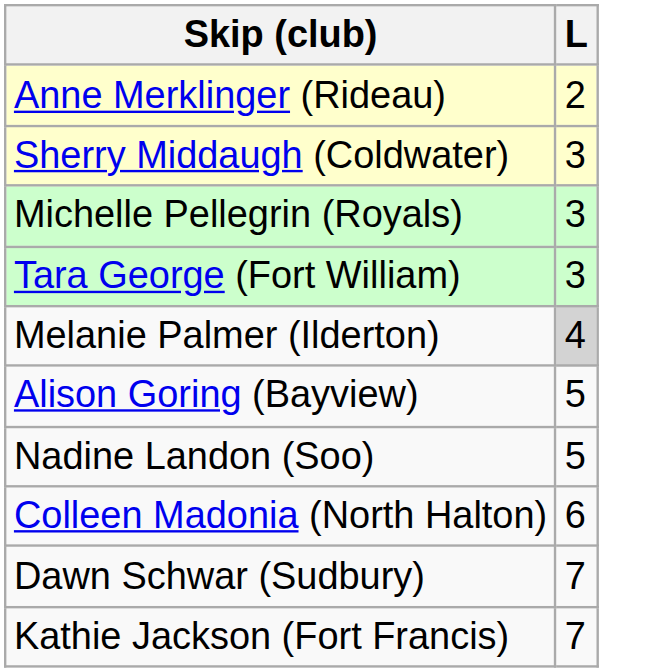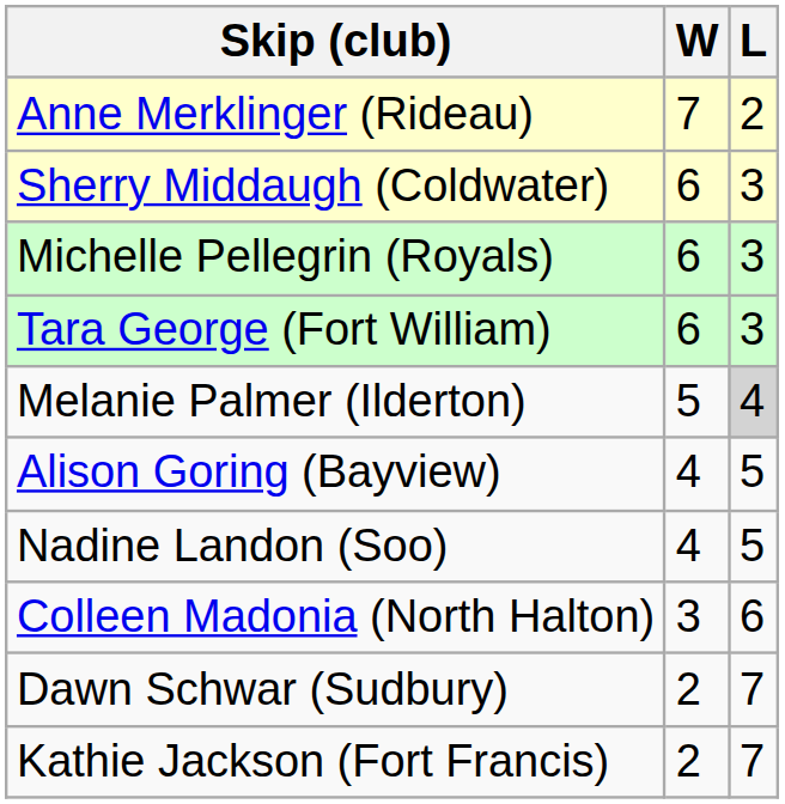 <table class="wikitable">
 <tr>
 <th>Skip (club)</th>
+<th>W</th>
 <th>L</th>
 </tr>
 <tr bgcolor=#ffffcc>
 <td><a href='#'>Anne Merklinger</a> (Rideau)</td>
+<td>7</td>
 <td>2</td>
 </tr>
 <tr bgcolor=#ffffcc>
 <td><a href='#'>Sherry Middaugh</a> (Coldwater)</td>
+<td>6</td>
 <td>3</td>
 </tr>
 <tr bgcolor=#ccffcc>
 <td>Michelle Pellegrin (Royals)</td>
+<td>6</td>
 <td>3</td>
 </tr>
 <tr bgcolor=#ccffcc>
 <td><a href='#'>Tara George</a> (Fort William)</td>
+<td>6</td>
 <td>3</td>
 </tr>
 <tr>
 <td>Melanie Palmer (Ilderton)</td>
+<td>5</td>
 <td style="background: lightgrey;">4</td>
 </tr>
 <tr>
 <td><a href='#'>Alison Goring</a> (Bayview)</td>
+<td>4</td>
 <td>5</td>
 </tr>
 <tr>
 <td>Nadine Landon (Soo)</td>
+<td>4</td>
 <td>5</td>
 </tr>
 <tr>
 <td><a href='#'>Colleen Madonia</a> (North Halton)</td>
+<td>3</td>
 <td>6</td>
 </tr>
 <tr>
 <td>Dawn Schwar (Sudbury)</td>
+<td>2</td>
 <td>7</td>
 </tr>
 <tr>
 <td>Kathie Jackson (Fort Francis)</td>
+<td>2</td>
 <td>7</td>
 </tr>
 </table>
